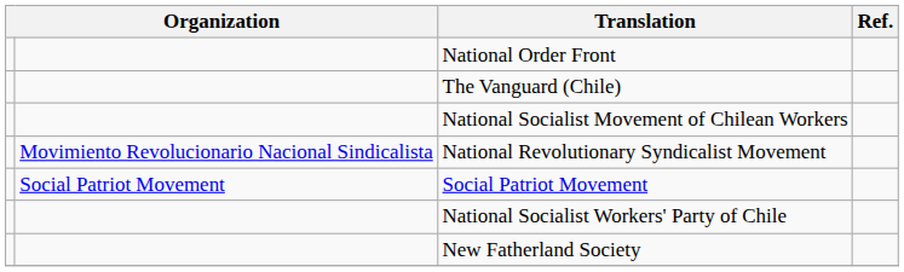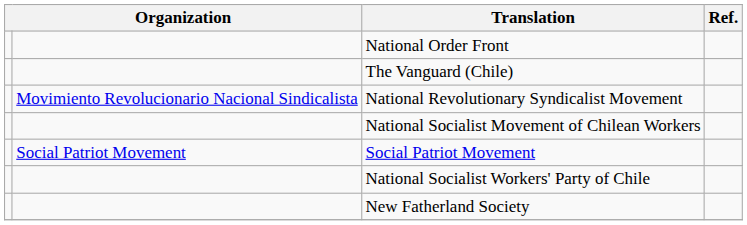 <table class="wikitable">
 <tr>
 <th colspan="2">Organization</th>
 <th>Translation</th>
 <th>Ref.</th>
 </tr>
 <tr>
 <td></td>
 <td></td>
 <td>National Order Front</td>
 <td></td>
 </tr>
 <tr>
 <td></td>
 <td></td>
 <td>The Vanguard (Chile)</td>
 <td></td>
 </tr>
 <tr>
 <td></td>
-<td></td>
-<td>National Socialist Movement of Chilean Workers</td>
+<td><a href='#'>Movimiento Revolucionario Nacional Sindicalista</a></td>
+<td>National Revolutionary Syndicalist Movement</td>
 <td></td>
 </tr>
 <tr>
 <td></td>
-<td><a href='#'>Movimiento Revolucionario Nacional Sindicalista</a></td>
-<td>National Revolutionary Syndicalist Movement</td>
+<td></td>
+<td>National Socialist Movement of Chilean Workers</td>
 <td></td>
 </tr>
 <tr>
 <td></td>
 <td><a href='#'>Social Patriot Movement</a></td>
 <td><a href='#'>Social Patriot Movement</a></td>
 <td></td>
 </tr>
 <tr>
 <td></td>
 <td></td>
 <td>National Socialist Workers' Party of Chile</td>
 <td></td>
 </tr>
 <tr>
 <td></td>
 <td></td>
 <td>New Fatherland Society</td>
 <td></td>
 </tr>
 <tr>
 </tr>
 </table>
